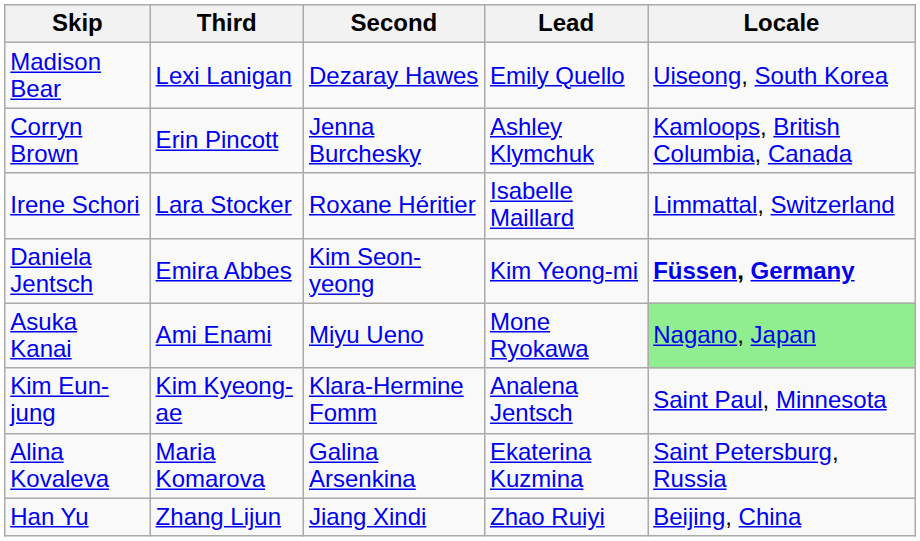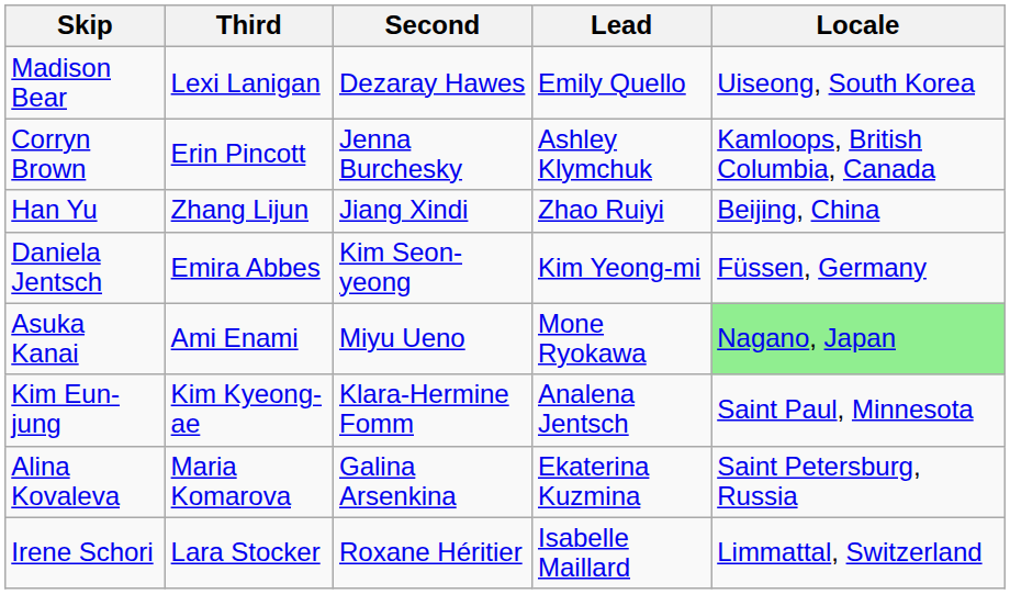 <table class=wikitable>
 <tr>
 <th scope="col">Skip</th>
 <th scope="col">Third</th>
 <th scope="col">Second</th>
 <th scope="col">Lead</th>
 <th scope="col">Locale</th>
 </tr>
 <tr>
 <td><a href='#'>Madison Bear</a></td>
 <td><a href='#'>Lexi Lanigan</a></td>
 <td><a href='#'>Dezaray Hawes</a></td>
 <td><a href='#'>Emily Quello</a></td>
 <td> <a href='#'>Uiseong</a>, <a href='#'>South Korea</a></td>
 </tr>
 <tr>
 <td><a href='#'>Corryn Brown</a></td>
 <td><a href='#'>Erin Pincott</a></td>
 <td><a href='#'>Jenna Burchesky</a></td>
 <td><a href='#'>Ashley Klymchuk</a></td>
 <td> <a href='#'>Kamloops</a>, <a href='#'>British Columbia</a>, <a href='#'>Canada</a></td>
 </tr>
 <tr>
-<td><a href='#'>Irene Schori</a></td>
-<td><a href='#'>Lara Stocker</a></td>
-<td><a href='#'>Roxane Héritier</a></td>
-<td><a href='#'>Isabelle Maillard</a></td>
-<td> <a href='#'>Limmattal</a>, <a href='#'>Switzerland</a></td>
+<td><a href='#'>Han Yu</a></td>
+<td><a href='#'>Zhang Lijun</a></td>
+<td><a href='#'>Jiang Xindi</a></td>
+<td><a href='#'>Zhao Ruiyi</a></td>
+<td> <a href='#'>Beijing</a>, <a href='#'>China</a></td>
 </tr>
 <tr>
 <td><a href='#'>Daniela Jentsch</a></td>
 <td><a href='#'>Emira Abbes</a></td>
 <td><a href='#'>Kim Seon-yeong</a></td>
 <td><a href='#'>Kim Yeong-mi</a></td>
-<td><strong> <a href='#'>Füssen</a>, <a href='#'>Germany</a></strong></td>
+<td> <a href='#'>Füssen</a>, <a href='#'>Germany</a></td>
 </tr>
 <tr>
 <td><a href='#'>Asuka Kanai</a></td>
 <td><a href='#'>Ami Enami</a></td>
 <td><a href='#'>Miyu Ueno</a></td>
 <td><a href='#'>Mone Ryokawa</a></td>
 <td style="background: lightgreen;"> <a href='#'>Nagano</a>, <a href='#'>Japan</a></td>
 </tr>
 <tr>
 <td><a href='#'>Kim Eun-jung</a></td>
 <td><a href='#'>Kim Kyeong-ae</a></td>
 <td><a href='#'>Klara-Hermine Fomm</a></td>
 <td><a href='#'>Analena Jentsch</a></td>
 <td> <a href='#'>Saint Paul</a>, <a href='#'>Minnesota</a></td>
 </tr>
 <tr>
 <td><a href='#'>Alina Kovaleva</a></td>
 <td><a href='#'>Maria Komarova</a></td>
 <td><a href='#'>Galina Arsenkina</a></td>
 <td><a href='#'>Ekaterina Kuzmina</a></td>
 <td> <a href='#'>Saint Petersburg</a>, <a href='#'>Russia</a></td>
 </tr>
 <tr>
-<td><a href='#'>Han Yu</a></td>
-<td><a href='#'>Zhang Lijun</a></td>
-<td><a href='#'>Jiang Xindi</a></td>
-<td><a href='#'>Zhao Ruiyi</a></td>
-<td> <a href='#'>Beijing</a>, <a href='#'>China</a></td>
+<td><a href='#'>Irene Schori</a></td>
+<td><a href='#'>Lara Stocker</a></td>
+<td><a href='#'>Roxane Héritier</a></td>
+<td><a href='#'>Isabelle Maillard</a></td>
+<td> <a href='#'>Limmattal</a>, <a href='#'>Switzerland</a></td>
 </tr>
 </table>
